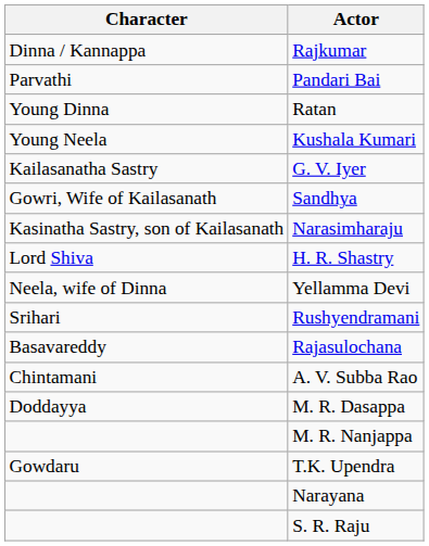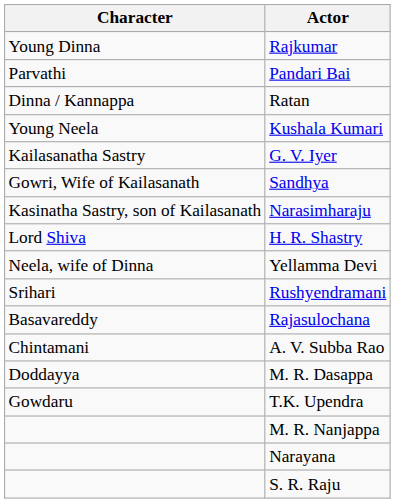 <table class="wikitable">
 <tr>
 <th>Character</th>
 <th>Actor</th>
 </tr>
 <tr>
-<td>Dinna / Kannappa</td>
+<td>Young Dinna</td>
 <td><a href='#'>Rajkumar</a></td>
 </tr>
 <tr>
 <td>Parvathi</td>
 <td><a href='#'>Pandari Bai</a></td>
 </tr>
 <tr>
-<td>Young Dinna</td>
+<td>Dinna / Kannappa</td>
 <td>Ratan</td>
 </tr>
 <tr>
 <td>Young Neela</td>
 <td><a href='#'>Kushala Kumari</a></td>
 </tr>
 <tr>
 <td>Kailasanatha Sastry</td>
 <td><a href='#'>G. V. Iyer</a></td>
 </tr>
 <tr>
 <td>Gowri, Wife of Kailasanath</td>
 <td><a href='#'>Sandhya</a></td>
 </tr>
 <tr>
 <td>Kasinatha Sastry, son of Kailasanath</td>
 <td><a href='#'>Narasimharaju</a></td>
 </tr>
 <tr>
 <td>Lord <a href='#'>Shiva</a></td>
 <td><a href='#'>H. R. Shastry</a></td>
 </tr>
 <tr>
 <td>Neela, wife of Dinna</td>
 <td>Yellamma Devi</td>
 </tr>
 <tr>
 <td>Srihari</td>
 <td><a href='#'>Rushyendramani</a></td>
 </tr>
 <tr>
 <td>Basavareddy</td>
 <td><a href='#'>Rajasulochana</a></td>
 </tr>
 <tr>
 <td>Chintamani</td>
 <td>A. V. Subba Rao</td>
 </tr>
 <tr>
 <td>Doddayya</td>
 <td>M. R. Dasappa</td>
 </tr>
 <tr>
+<td>Gowdaru</td>
+<td>T.K. Upendra</td>
+</tr>
+<tr>
 <td></td>
 <td>M. R. Nanjappa</td>
-</tr>
-<tr>
-<td>Gowdaru</td>
-<td>T.K. Upendra</td>
 </tr>
 <tr>
 <td></td>
 <td>Narayana</td>
 </tr>
 <tr>
 <td></td>
 <td>S. R. Raju</td>
 </tr>
 </table>
